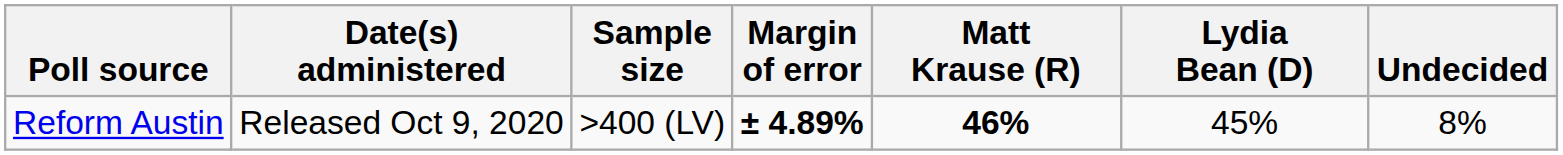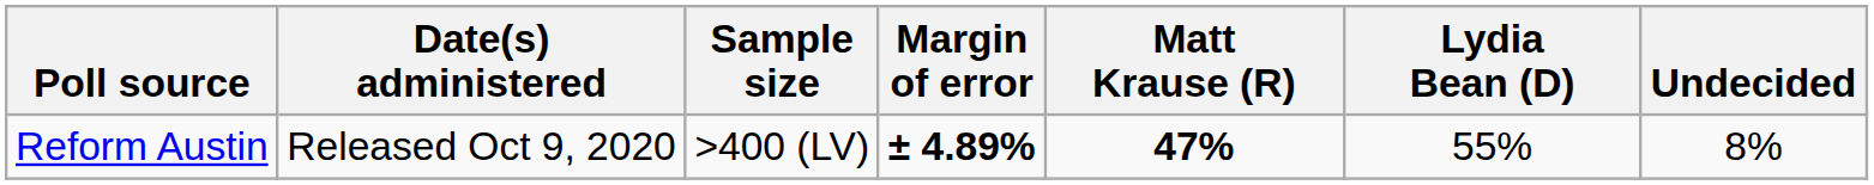 <table class="wikitable" style="font-size:90%;text-align:center;">
 <tr valign=bottom>
 <th>Poll source</th>
 <th>Date(s)<br>administered</th>
 <th>Sample<br>size</th>
 <th>Margin<br>of error</th>
 <th style="width:100px;">Matt<br>Krause (R)</th>
 <th style="width:100px;">Lydia<br>Bean (D)</th>
 <th>Undecided</th>
 </tr>
 <tr>
 <td style="text-align:left;"><a href='#'>Reform Austin</a></td>
 <td>Released Oct 9, 2020</td>
 <td>>400 (LV)</td>
 <td><strong>± 4.89%</strong></td>
-<td><strong>46%</strong></td>
-<td>45%</td>
+<td><strong>47%</strong></td>
+<td>55%</td>
 <td>8%</td>
 </tr>
 </table>
